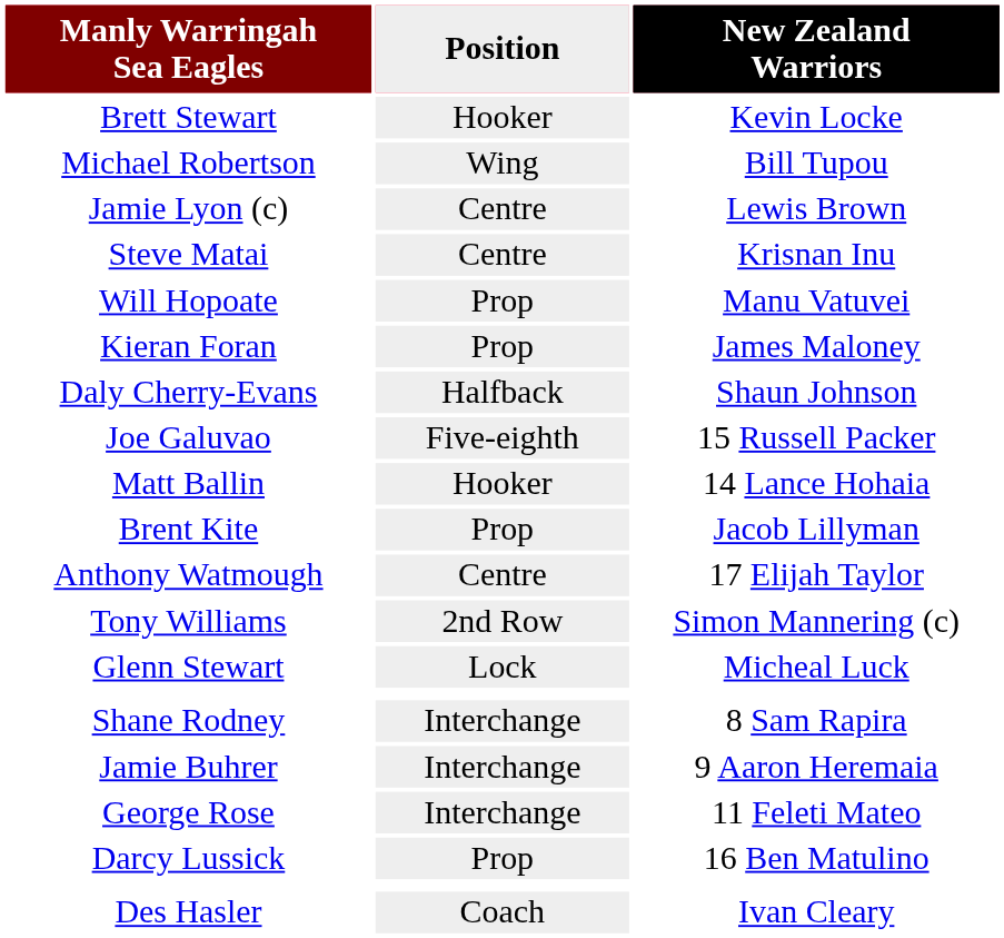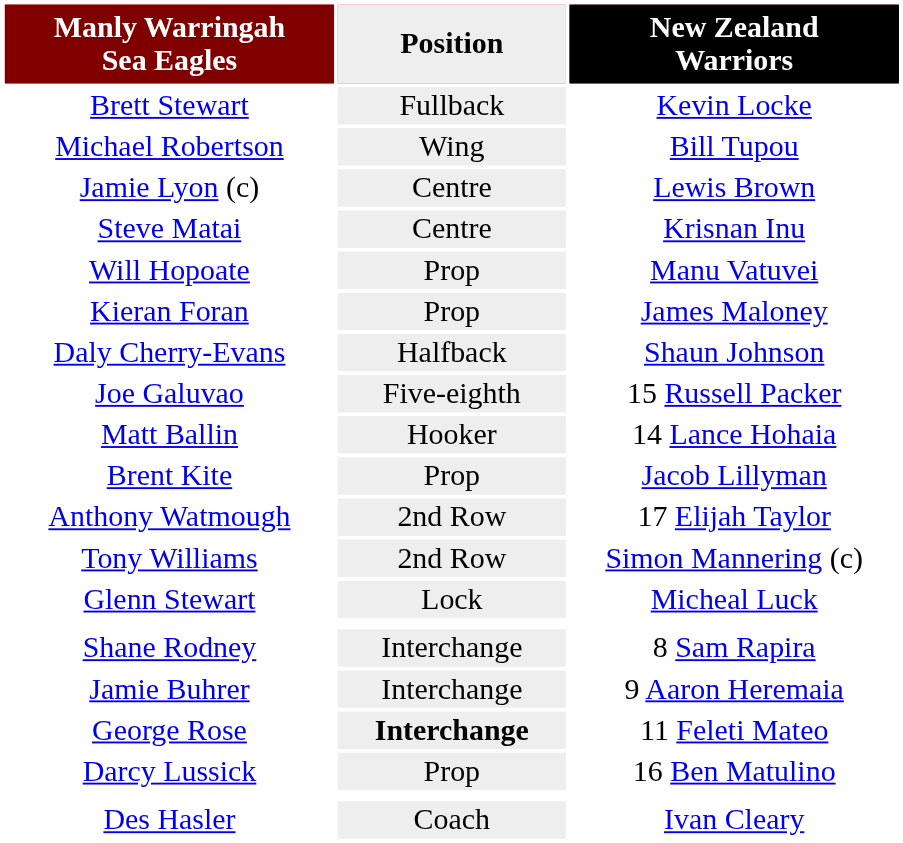 <table style="margin: 1em auto 1em auto">
 <tr bgcolor=#FF0033>
 <th align="center" width="170" style="border: 2px solid maroon; background: maroon; color: white">Manly Warringah<br>Sea Eagles</th>
 <th align="center" width="120" style="background: #eeeeee; color: black">Position</th>
 <th align="center" width="170" style="border: 2px solid black; background: black; color: white">New Zealand<br>Warriors</th>
 </tr>
 <tr>
 <td align="center"><a href='#'>Brett Stewart</a></td>
-<td align="center" style="background: #eeeeee">Hooker</td>
+<td align="center" style="background: #eeeeee">Fullback</td>
 <td align="center"><a href='#'>Kevin Locke</a></td>
 </tr>
 <tr>
 <td align="center"><a href='#'>Michael Robertson</a></td>
 <td align="center" style="background: #eeeeee">Wing</td>
 <td align="center"><a href='#'>Bill Tupou</a></td>
 </tr>
 <tr>
 <td align="center"><a href='#'>Jamie Lyon</a> (c)</td>
 <td align="center" style="background: #eeeeee">Centre</td>
 <td align="center"><a href='#'>Lewis Brown</a></td>
 </tr>
 <tr>
 <td align="center"><a href='#'>Steve Matai</a></td>
 <td align="center" style="background: #eeeeee">Centre</td>
 <td align="center"><a href='#'>Krisnan Inu</a></td>
 </tr>
 <tr>
 <td align="center"><a href='#'>Will Hopoate</a></td>
 <td align="center" style="background: #eeeeee">Prop</td>
 <td align="center"><a href='#'>Manu Vatuvei</a></td>
 </tr>
 <tr>
 <td align="center"><a href='#'>Kieran Foran</a></td>
 <td align="center" style="background: #eeeeee">Prop</td>
 <td align="center"><a href='#'>James Maloney</a></td>
 </tr>
 <tr>
 <td align="center"><a href='#'>Daly Cherry-Evans</a></td>
 <td align="center" style="background: #eeeeee">Halfback</td>
 <td align="center"><a href='#'>Shaun Johnson</a></td>
 </tr>
 <tr>
 <td align="center"><a href='#'>Joe Galuvao</a></td>
 <td align="center" style="background: #eeeeee">Five-eighth</td>
 <td align="center">15 <a href='#'>Russell Packer</a></td>
 </tr>
 <tr>
 <td align="center"><a href='#'>Matt Ballin</a></td>
 <td align="center" style="background: #eeeeee">Hooker</td>
 <td align="center">14 <a href='#'>Lance Hohaia</a></td>
 </tr>
 <tr>
 <td align="center"><a href='#'>Brent Kite</a></td>
 <td align="center" style="background: #eeeeee">Prop</td>
 <td align="center"><a href='#'>Jacob Lillyman</a></td>
 </tr>
 <tr>
 <td align="center"><a href='#'>Anthony Watmough</a></td>
-<td align="center" style="background: #eeeeee">Centre</td>
+<td align="center" style="background: #eeeeee">2nd Row</td>
 <td align="center">17 <a href='#'>Elijah Taylor</a></td>
 </tr>
 <tr>
 <td align="center"><a href='#'>Tony Williams</a></td>
 <td align="center" style="background: #eeeeee">2nd Row</td>
 <td align="center"><a href='#'>Simon Mannering</a> (c)</td>
 </tr>
 <tr>
 <td align="center"><a href='#'>Glenn Stewart</a></td>
 <td align="center" style="background: #eeeeee">Lock</td>
 <td align="center"><a href='#'>Micheal Luck</a></td>
 </tr>
 <tr>
 <td></td>
 </tr>
 <tr>
 <td align="center"><a href='#'>Shane Rodney</a></td>
 <td align="center" style="background: #eeeeee">Interchange</td>
 <td align="center">8 <a href='#'>Sam Rapira</a></td>
 </tr>
 <tr>
 <td align="center"><a href='#'>Jamie Buhrer</a></td>
 <td align="center" style="background: #eeeeee">Interchange</td>
 <td align="center">9 <a href='#'>Aaron Heremaia</a></td>
 </tr>
 <tr>
 <td align="center"><a href='#'>George Rose</a></td>
-<td align="center" style="background: #eeeeee">Interchange</td>
+<td align="center" style="background: #eeeeee"><strong>Interchange</strong></td>
 <td align="center">11 <a href='#'>Feleti Mateo</a></td>
 </tr>
 <tr>
 <td align="center"><a href='#'>Darcy Lussick</a></td>
 <td align="center" style="background: #eeeeee">Prop</td>
 <td align="center">16 <a href='#'>Ben Matulino</a></td>
 </tr>
 <tr>
 <td></td>
 </tr>
 <tr>
 <td align="center"><a href='#'>Des Hasler</a></td>
 <td align="center" style="background: #eeeeee">Coach</td>
 <td align="center"><a href='#'>Ivan Cleary</a></td>
 </tr>
 </table>
